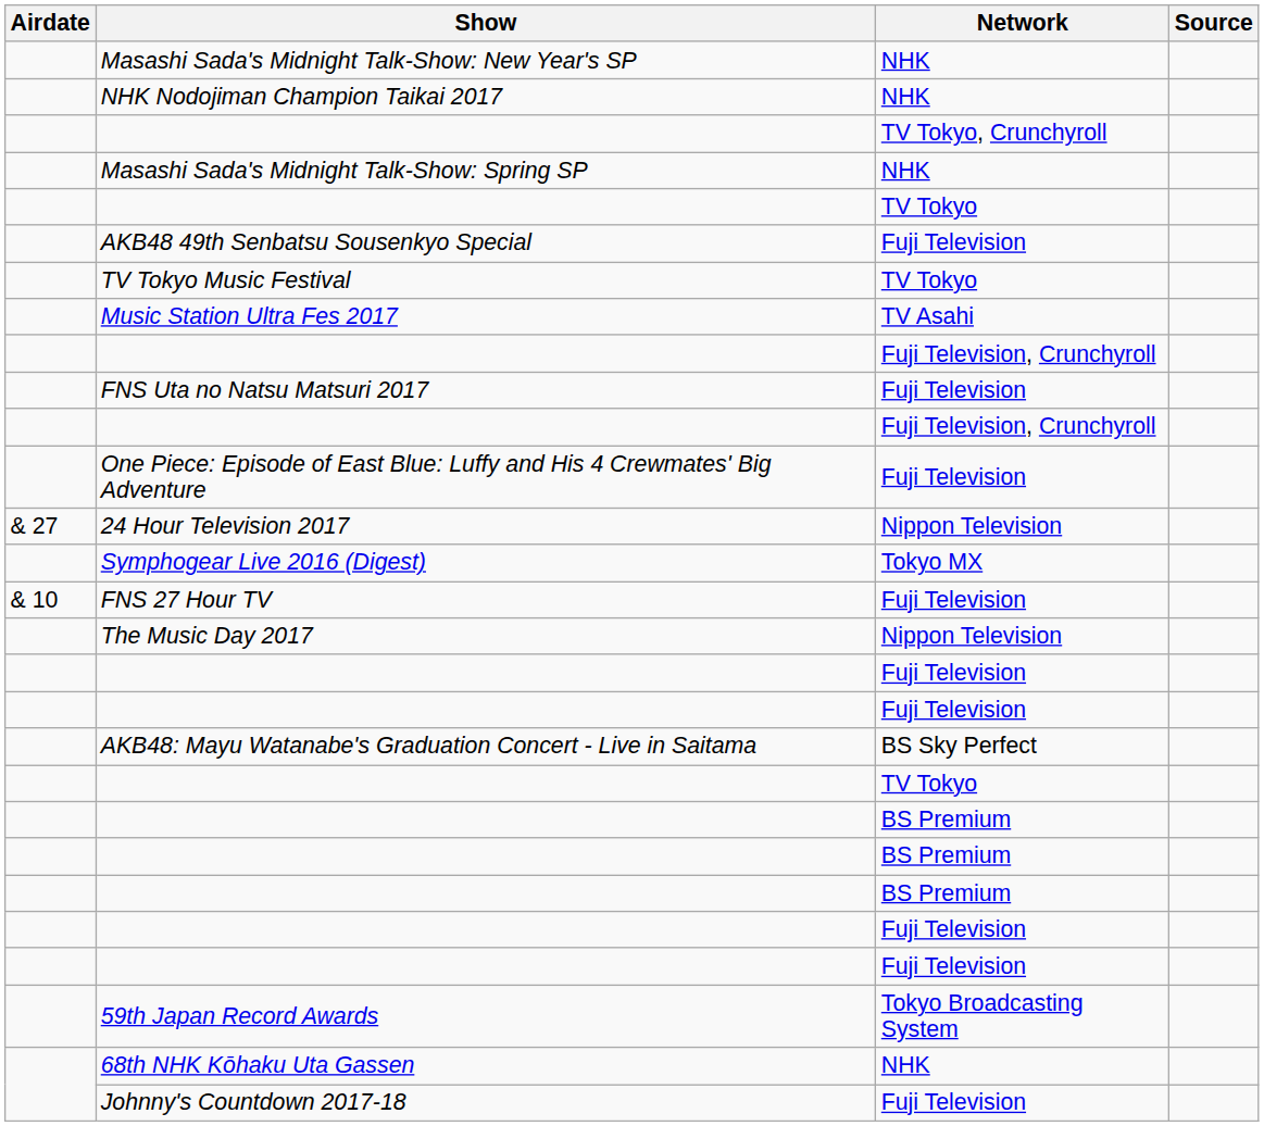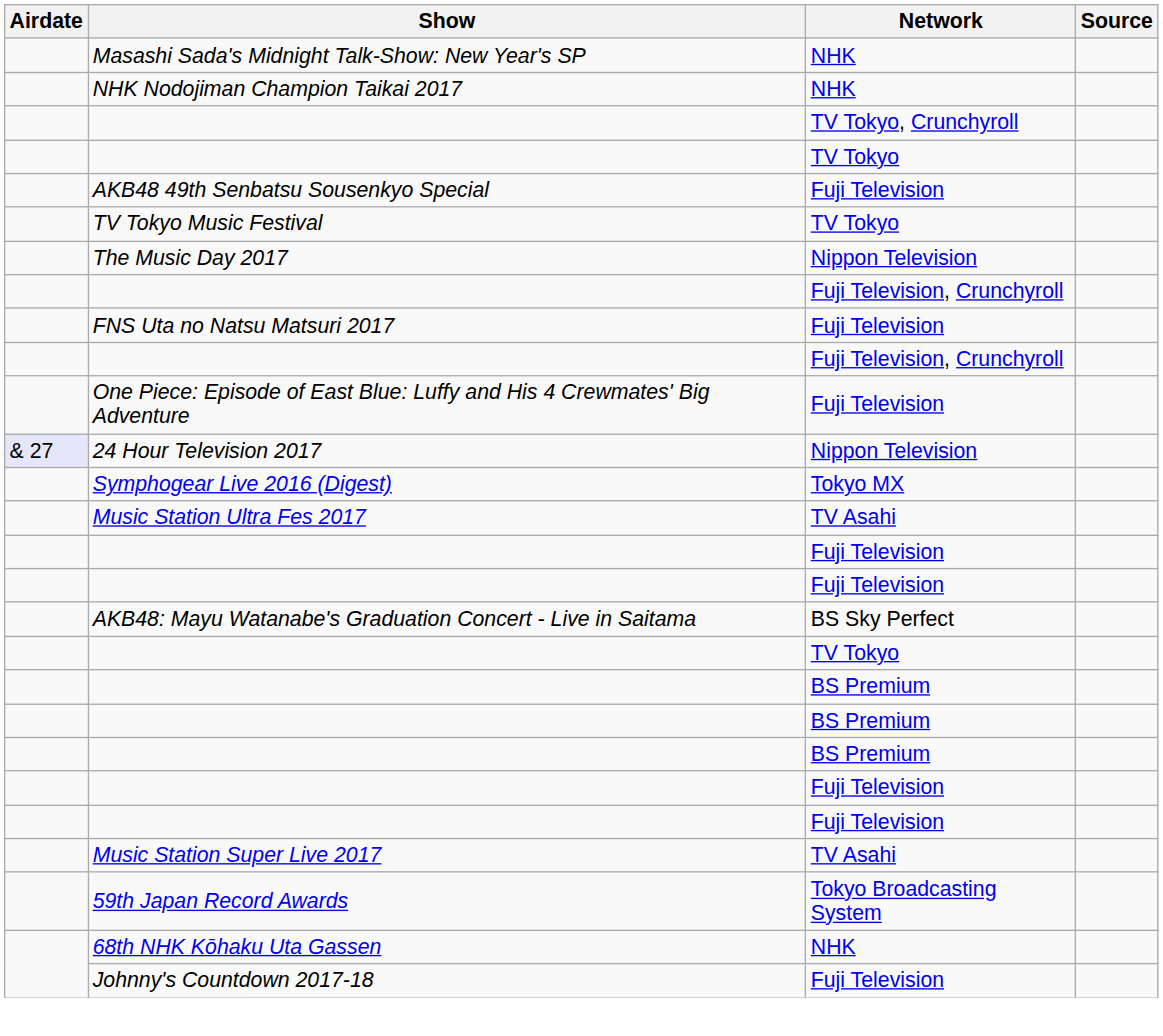 <table class="wikitable sortable">
 <tr>
 <th scope="col">Airdate</th>
 <th scope="col">Show</th>
 <th scope="col">Network</th>
 <th class="unsortable" scope="col">Source</th>
 </tr>
 <tr>
 <td></td>
 <td><em>Masashi Sada's Midnight Talk-Show: New Year's SP</em></td>
 <td><a href='#'>NHK</a></td>
 <td></td>
 </tr>
 <tr>
 <td></td>
 <td><em>NHK Nodojiman Champion Taikai 2017</em></td>
 <td><a href='#'>NHK</a></td>
 <td></td>
 </tr>
 <tr>
 <td></td>
 <td></td>
 <td><a href='#'>TV Tokyo</a>, <a href='#'>Crunchyroll</a></td>
 <td></td>
 </tr>
 <tr>
 <td></td>
-<td><em>Masashi Sada's Midnight Talk-Show: Spring SP</em></td>
-<td><a href='#'>NHK</a></td>
-<td></td>
-</tr>
-<tr>
-<td></td>
 <td></td>
 <td><a href='#'>TV Tokyo</a></td>
 <td></td>
 </tr>
 <tr>
 <td></td>
 <td><em>AKB48 49th Senbatsu Sousenkyo Special</em></td>
 <td><a href='#'>Fuji Television</a></td>
 <td></td>
 </tr>
 <tr>
 <td></td>
 <td><em>TV Tokyo Music Festival</em></td>
 <td><a href='#'>TV Tokyo</a></td>
 <td></td>
 </tr>
 <tr>
 <td></td>
-<td><em><a href='#'>Music Station Ultra Fes 2017</a></em></td>
-<td><a href='#'>TV Asahi</a></td>
+<td><em>The Music Day 2017</em></td>
+<td><a href='#'>Nippon Television</a></td>
 <td></td>
 </tr>
 <tr>
 <td></td>
 <td></td>
 <td><a href='#'>Fuji Television</a>, <a href='#'>Crunchyroll</a></td>
 <td></td>
 </tr>
 <tr>
 <td></td>
 <td><em>FNS Uta no Natsu Matsuri 2017</em></td>
 <td><a href='#'>Fuji Television</a></td>
 <td></td>
 </tr>
 <tr>
 <td></td>
 <td></td>
 <td><a href='#'>Fuji Television</a>, <a href='#'>Crunchyroll</a></td>
 <td></td>
 </tr>
 <tr>
 <td></td>
 <td><em>One Piece: Episode of East Blue: Luffy and His 4 Crewmates' Big Adventure</em></td>
 <td><a href='#'>Fuji Television</a></td>
 <td></td>
 </tr>
 <tr>
-<td> & 27</td>
+<td style="background: lavender;"> & 27</td>
 <td><em>24 Hour Television 2017</em></td>
 <td><a href='#'>Nippon Television</a></td>
 <td></td>
 </tr>
 <tr>
 <td></td>
 <td><em><a href='#'>Symphogear Live 2016 (Digest)</a></em></td>
 <td><a href='#'>Tokyo MX</a></td>
 <td></td>
 </tr>
 <tr>
-<td> & 10</td>
-<td><em>FNS 27 Hour TV</em></td>
-<td><a href='#'>Fuji Television</a></td>
 <td></td>
-</tr>
-<tr>
-<td></td>
-<td><em>The Music Day 2017</em></td>
-<td><a href='#'>Nippon Television</a></td>
+<td><em><a href='#'>Music Station Ultra Fes 2017</a></em></td>
+<td><a href='#'>TV Asahi</a></td>
 <td></td>
 </tr>
 <tr>
 <td></td>
 <td></td>
 <td><a href='#'>Fuji Television</a></td>
 <td></td>
 </tr>
 <tr>
 <td></td>
 <td></td>
 <td><a href='#'>Fuji Television</a></td>
 <td></td>
 </tr>
 <tr>
 <td></td>
 <td><em>AKB48: Mayu Watanabe's Graduation Concert - Live in Saitama</em></td>
 <td>BS Sky Perfect</td>
 <td></td>
 </tr>
 <tr>
 <td></td>
 <td></td>
 <td><a href='#'>TV Tokyo</a></td>
 <td></td>
 </tr>
 <tr>
 <td></td>
 <td></td>
 <td><a href='#'>BS Premium</a></td>
 <td></td>
 </tr>
 <tr>
 <td></td>
 <td></td>
 <td><a href='#'>BS Premium</a></td>
 <td></td>
 </tr>
 <tr>
 <td></td>
 <td></td>
 <td><a href='#'>BS Premium</a></td>
 <td></td>
 </tr>
 <tr>
 <td></td>
 <td></td>
 <td><a href='#'>Fuji Television</a></td>
 <td></td>
 </tr>
 <tr>
 <td></td>
 <td></td>
 <td><a href='#'>Fuji Television</a></td>
 <td></td>
 </tr>
 <tr>
 <td></td>
+<td><em><a href='#'>Music Station Super Live 2017</a></em></td>
+<td><a href='#'>TV Asahi</a></td>
+<td></td>
+</tr>
+<tr>
+<td></td>
 <td><em><a href='#'>59th Japan Record Awards</a></em></td>
 <td><a href='#'>Tokyo Broadcasting System</a></td>
 <td></td>
 </tr>
 <tr>
 <td rowspan="2"></td>
 <td><em><a href='#'>68th NHK Kōhaku Uta Gassen</a></em></td>
 <td><a href='#'>NHK</a></td>
 <td></td>
 </tr>
 <tr>
 <td><em>Johnny's Countdown 2017-18</em></td>
 <td><a href='#'>Fuji Television</a></td>
 <td></td>
 </tr>
 </table>
